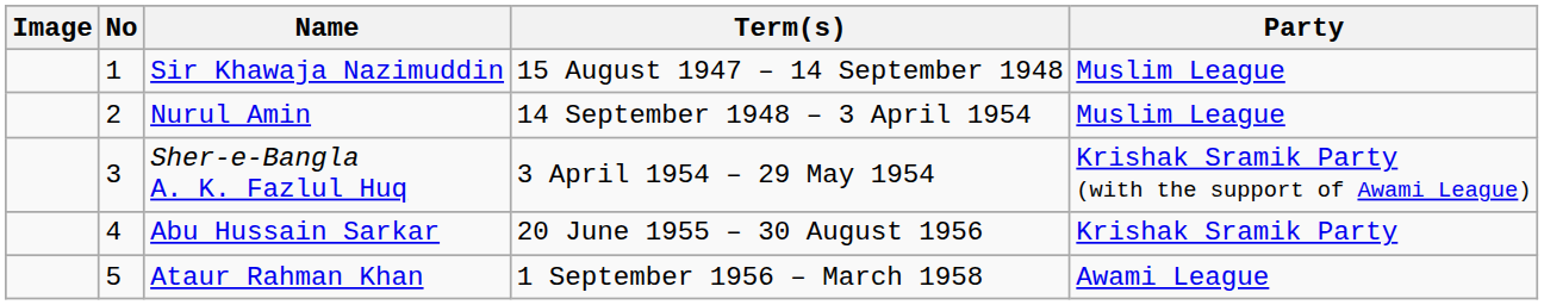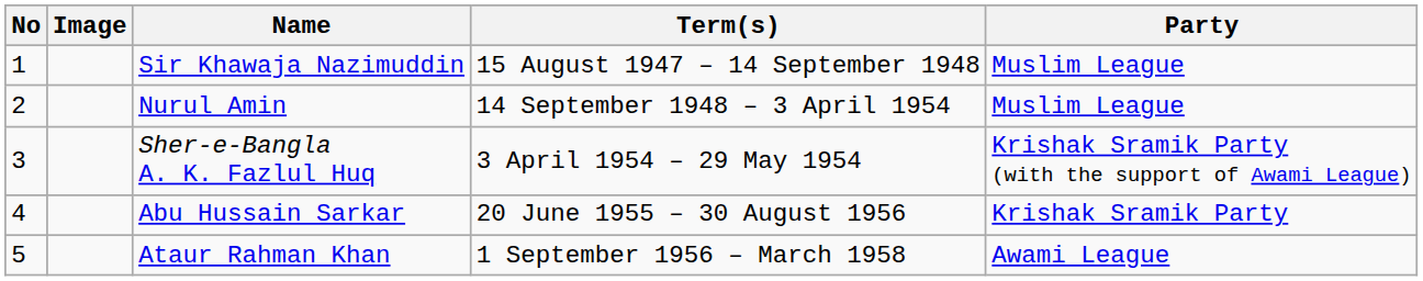 <table class="wikitable">
 <tr>
+<th>No</th>
 <th>Image</th>
-<th>No</th>
 <th>Name</th>
 <th>Term(s)</th>
 <th>Party</th>
 </tr>
 <tr>
+<td>1</td>
 <td></td>
-<td>1</td>
 <td><a href='#'>Sir Khawaja Nazimuddin</a></td>
 <td>15 August 1947 – 14 September 1948</td>
 <td><a href='#'>Muslim League</a></td>
 </tr>
 <tr>
+<td>2</td>
 <td></td>
-<td>2</td>
 <td><a href='#'>Nurul Amin</a></td>
 <td>14 September 1948 – 3 April 1954</td>
 <td><a href='#'>Muslim League</a></td>
 </tr>
 <tr>
+<td>3</td>
 <td></td>
-<td>3</td>
 <td><em>Sher-e-Bangla</em><br><a href='#'>A. K. Fazlul Huq</a></td>
 <td>3 April 1954 – 29 May 1954</td>
 <td><a href='#'>Krishak Sramik Party</a><br> <small>(with the support of <a href='#'>Awami League</a>)</small></td>
 </tr>
 <tr>
+<td>4</td>
 <td></td>
-<td>4</td>
 <td><a href='#'>Abu Hussain Sarkar</a></td>
 <td>20 June 1955 – 30 August 1956</td>
 <td><a href='#'>Krishak Sramik Party</a></td>
 </tr>
 <tr>
+<td>5</td>
 <td></td>
-<td>5</td>
 <td><a href='#'>Ataur Rahman Khan</a></td>
 <td>1 September 1956 – March 1958</td>
 <td><a href='#'>Awami League</a></td>
 </tr>
 </table>
